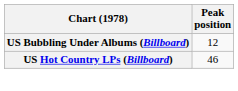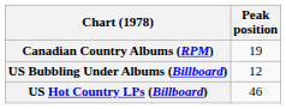 <table class="wikitable sortable plainrowheaders" style="text-align:center;">
 <tr>
 <th scope="col">Chart (1978)</th>
 <th scope="col">Peak<br>position</th>
+</tr>
+<tr>
+<th scope="row">Canadian Country Albums (<em><a href='#'>RPM</a></em>)</th>
+<td>19</td>
 </tr>
 <tr>
 <th scope="row">US Bubbling Under Albums (<em><a href='#'>Billboard</a></em>)</th>
 <td>12</td>
 </tr>
 <tr>
 <th scope="row">US <a href='#'>Hot Country LPs</a> (<em><a href='#'>Billboard</a></em>)</th>
 <td>46</td>
 </tr>
 </table>
